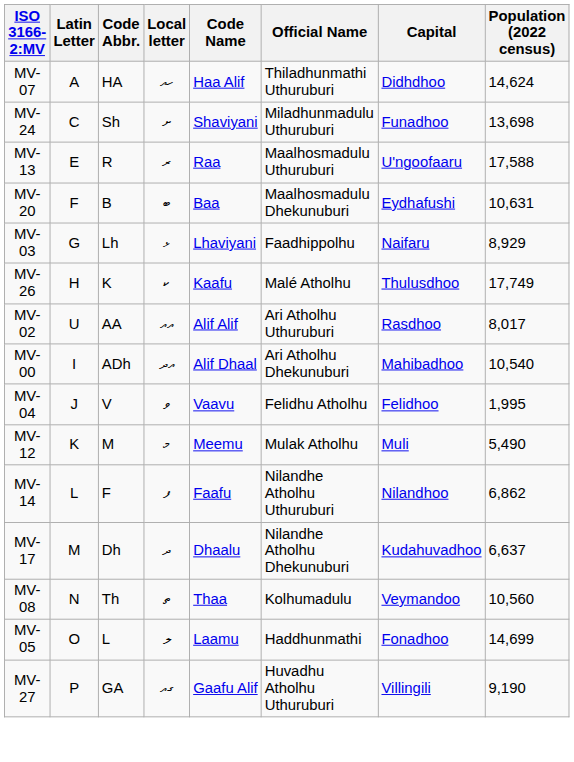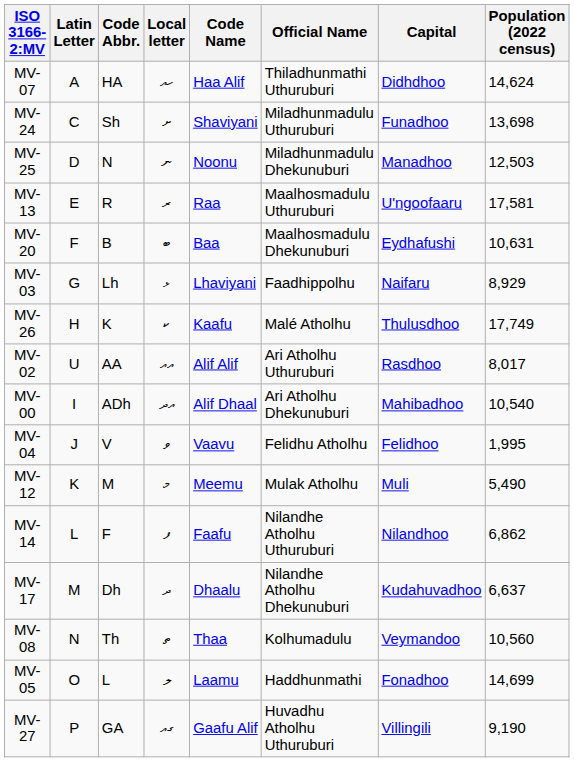 <table class="wikitable sortable">
 <tr>
 <th><a href='#'>ISO 3166-2:MV</a></th>
 <th>Latin Letter</th>
 <th>Code Abbr.</th>
 <th>Local letter</th>
 <th>Code Name</th>
 <th>Official Name</th>
 <th>Capital</th>
 <th>Population <br> (2022 census)</th>
 </tr>
 <tr>
 <td align="center">MV-07</td>
 <td align="center">A</td>
 <td>HA</td>
 <td align="center">ހއ</td>
 <td><a href='#'>Haa Alif</a></td>
 <td>Thiladhunmathi Uthuruburi</td>
 <td><a href='#'>Didhdhoo</a></td>
 <td>14,624</td>
 </tr>
 <tr>
 <td align="center">MV-24</td>
 <td align="center">C</td>
 <td>Sh</td>
 <td align="center">ށ</td>
 <td><a href='#'>Shaviyani</a></td>
 <td>Miladhunmadulu Uthuruburi</td>
 <td><a href='#'>Funadhoo</a></td>
 <td>13,698</td>
 </tr>
 <tr>
+<td align="center">MV-25</td>
+<td align="center">D</td>
+<td>N</td>
+<td align="center">ނ</td>
+<td><a href='#'>Noonu</a></td>
+<td>Miladhunmadulu Dhekunuburi</td>
+<td><a href='#'>Manadhoo</a></td>
+<td>12,503</td>
+</tr>
+<tr>
 <td align="center">MV-13</td>
 <td align="center">E</td>
 <td>R</td>
 <td align="center">ރ</td>
 <td><a href='#'>Raa</a></td>
 <td>Maalhosmadulu Uthuruburi</td>
 <td><a href='#'>U'ngoofaaru</a></td>
-<td>17,588</td>
+<td>17,581</td>
 </tr>
 <tr>
 <td align="center">MV-20</td>
 <td align="center">F</td>
 <td>B</td>
 <td align="center">ބ</td>
 <td><a href='#'>Baa</a></td>
 <td>Maalhosmadulu Dhekunuburi</td>
 <td><a href='#'>Eydhafushi</a></td>
 <td>10,631</td>
 </tr>
 <tr>
 <td align="center">MV-03</td>
 <td align="center">G</td>
 <td>Lh</td>
 <td align="center">ޅ</td>
 <td><a href='#'>Lhaviyani</a></td>
 <td>Faadhippolhu</td>
 <td><a href='#'>Naifaru</a></td>
 <td>8,929</td>
 </tr>
 <tr>
 <td align="center">MV-26</td>
 <td align="center">H</td>
 <td>K</td>
 <td align="center">ކ</td>
 <td><a href='#'>Kaafu</a></td>
 <td>Malé Atholhu</td>
 <td><a href='#'>Thulusdhoo</a></td>
 <td>17,749</td>
 </tr>
 <tr>
 <td align="center">MV-02</td>
 <td align="center">U</td>
 <td>AA</td>
 <td align="center">އއ</td>
 <td><a href='#'>Alif Alif</a></td>
 <td>Ari Atholhu Uthuruburi</td>
 <td><a href='#'>Rasdhoo</a></td>
 <td>8,017</td>
 </tr>
 <tr>
 <td align="center">MV-00</td>
 <td align="center">I</td>
 <td>ADh</td>
 <td align="center">އދ</td>
 <td><a href='#'>Alif Dhaal</a></td>
 <td>Ari Atholhu Dhekunuburi</td>
 <td><a href='#'>Mahibadhoo</a></td>
 <td>10,540</td>
 </tr>
 <tr>
 <td align="center">MV-04</td>
 <td align="center">J</td>
 <td>V</td>
 <td align="center">ވ</td>
 <td><a href='#'>Vaavu</a></td>
 <td>Felidhu Atholhu</td>
 <td><a href='#'>Felidhoo</a></td>
 <td>1,995</td>
 </tr>
 <tr>
 <td align="center">MV-12</td>
 <td align="center">K</td>
 <td>M</td>
 <td align="center">މ</td>
 <td><a href='#'>Meemu</a></td>
 <td>Mulak Atholhu</td>
 <td><a href='#'>Muli</a></td>
 <td>5,490</td>
 </tr>
 <tr>
 <td align="center">MV-14</td>
 <td align="center">L</td>
 <td>F</td>
 <td align="center">ފ</td>
 <td><a href='#'>Faafu</a></td>
 <td>Nilandhe Atholhu Uthuruburi</td>
 <td><a href='#'>Nilandhoo</a></td>
 <td>6,862</td>
 </tr>
 <tr>
 <td align="center">MV-17</td>
 <td align="center">M</td>
 <td>Dh</td>
 <td align="center">ދ</td>
 <td><a href='#'>Dhaalu</a></td>
 <td>Nilandhe Atholhu Dhekunuburi</td>
 <td><a href='#'>Kudahuvadhoo</a></td>
 <td>6,637</td>
 </tr>
 <tr>
 <td align="center">MV-08</td>
 <td align="center">N</td>
 <td>Th</td>
 <td align="center">ތ</td>
 <td><a href='#'>Thaa</a></td>
 <td>Kolhumadulu</td>
 <td><a href='#'>Veymandoo</a></td>
 <td>10,560</td>
 </tr>
 <tr>
 <td align="center">MV-05</td>
 <td align="center">O</td>
 <td>L</td>
 <td align="center">ލ</td>
 <td><a href='#'>Laamu</a></td>
 <td>Haddhunmathi</td>
 <td><a href='#'>Fonadhoo</a></td>
 <td>14,699</td>
 </tr>
 <tr>
 <td align="center">MV-27</td>
 <td align="center">P</td>
 <td>GA</td>
 <td align="center">ގއ</td>
 <td><a href='#'>Gaafu Alif</a></td>
 <td>Huvadhu Atholhu Uthuruburi</td>
 <td><a href='#'>Villingili</a></td>
 <td>9,190</td>
 </tr>
 </table>
